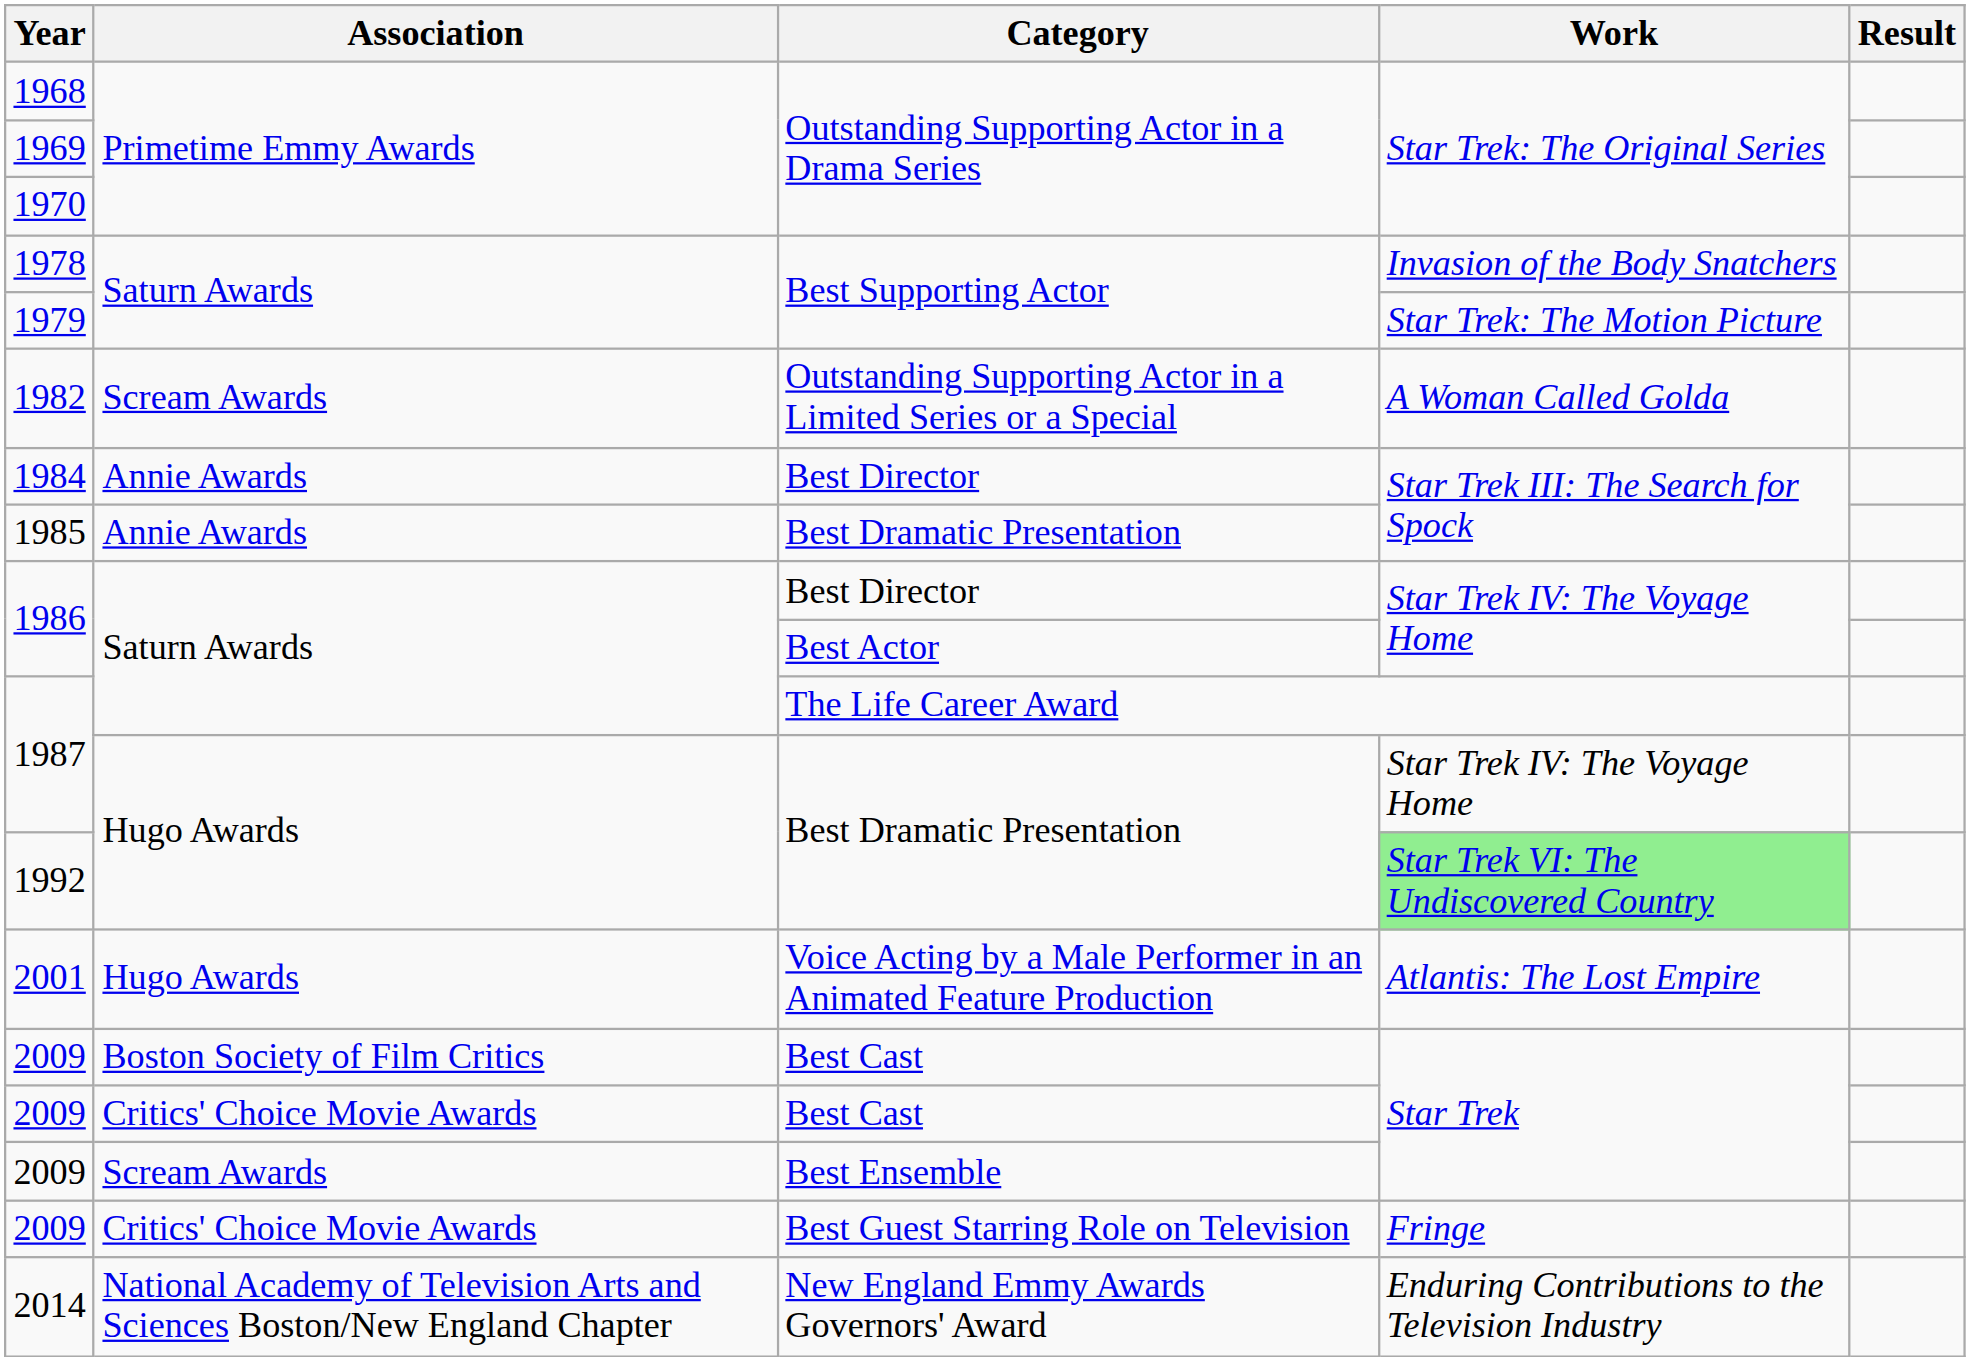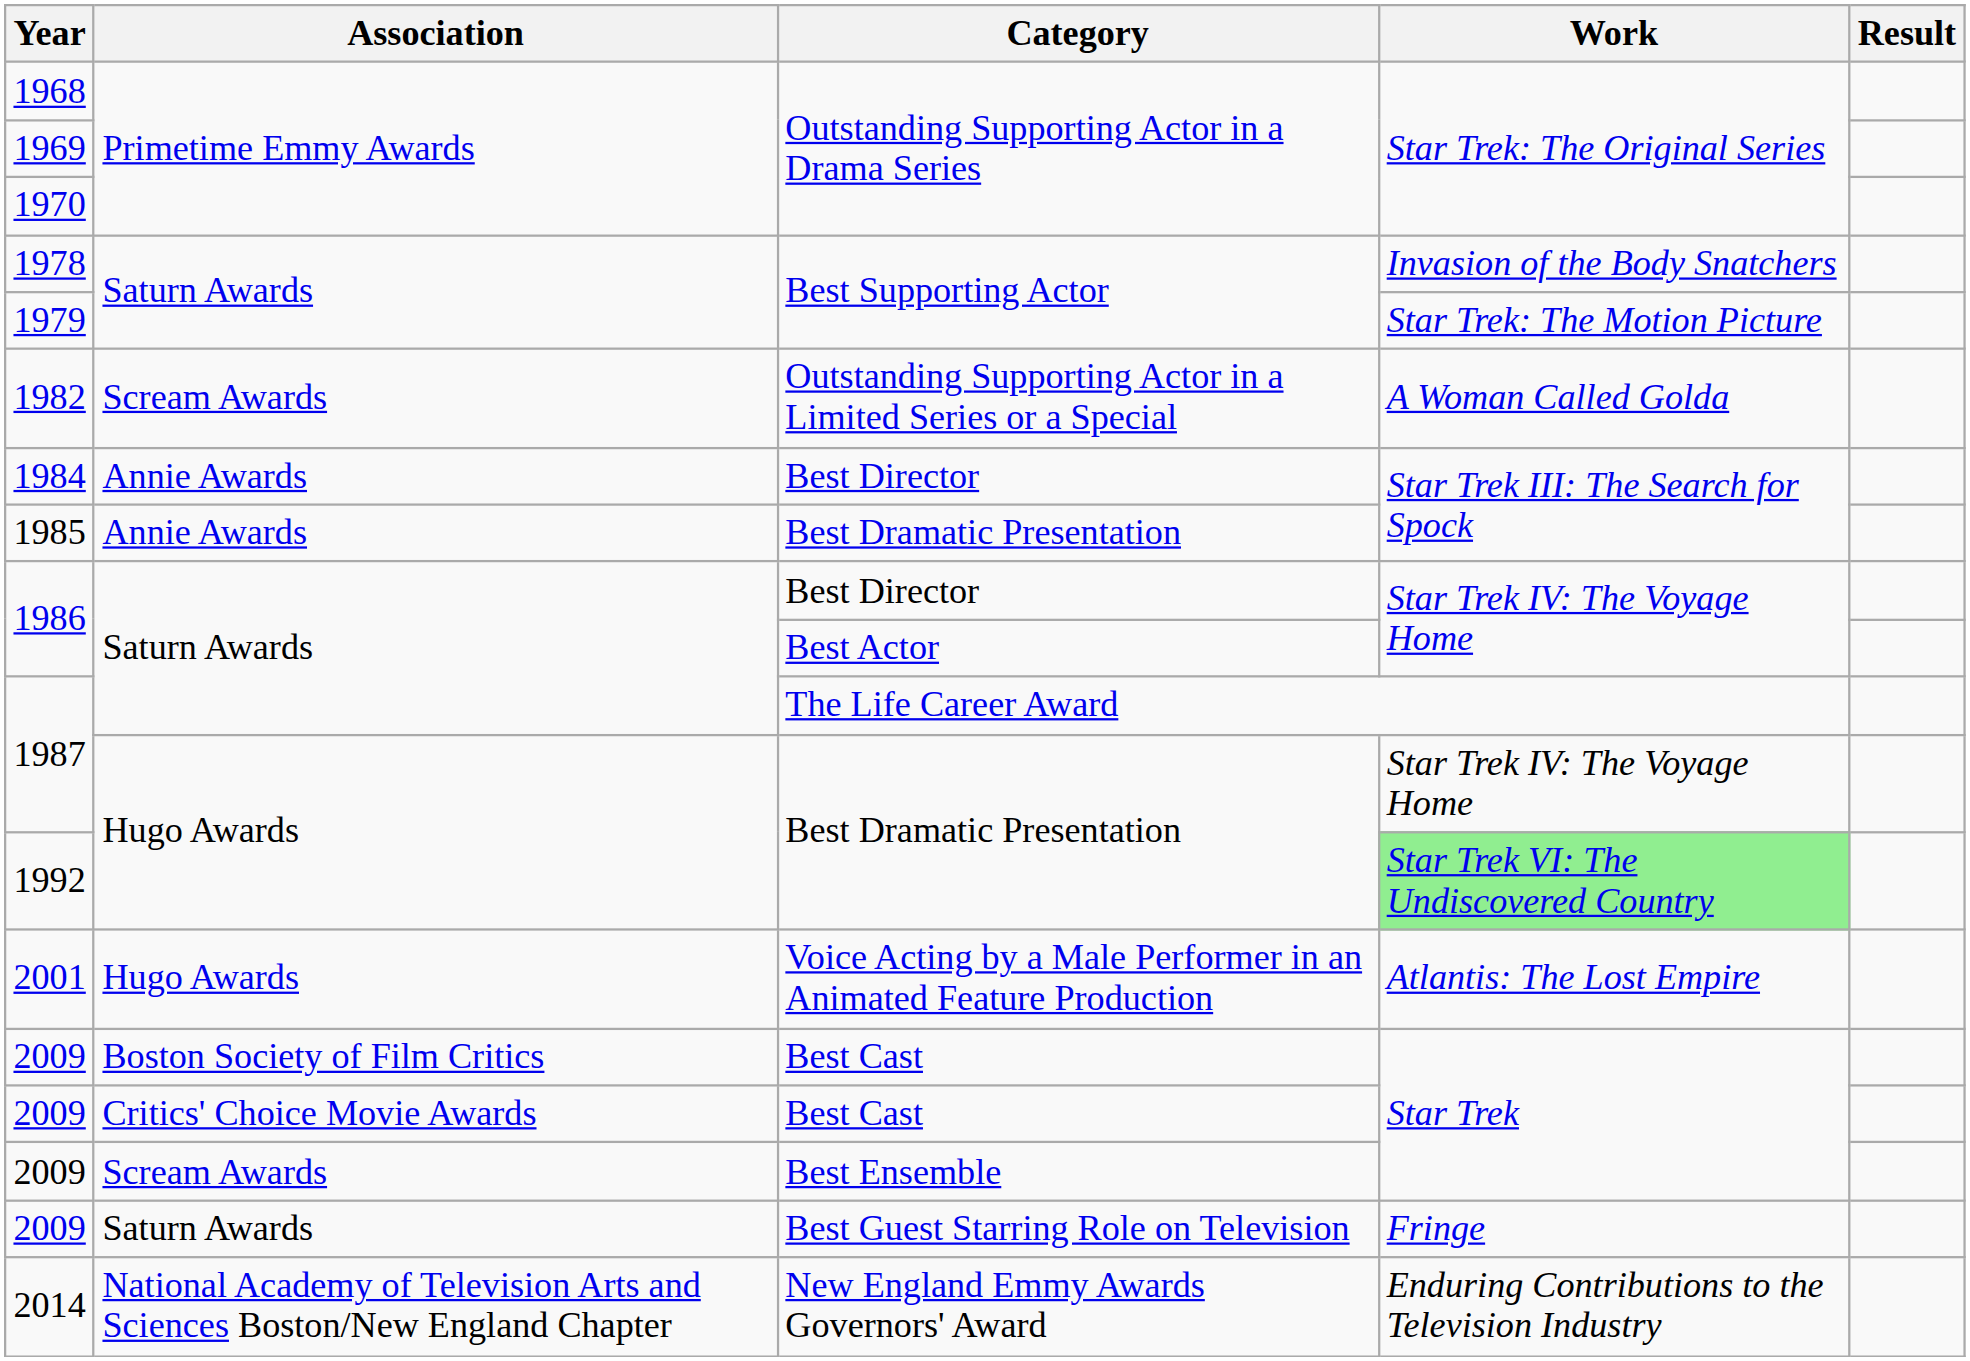 <table class="wikitable sortable">
 <tr>
 <th>Year</th>
 <th>Association</th>
 <th>Category</th>
 <th>Work</th>
 <th>Result</th>
 </tr>
 <tr>
 <td><a href='#'>1968</a></td>
 <td rowspan="3"><a href='#'>Primetime Emmy Awards</a></td>
 <td rowspan="3"><a href='#'>Outstanding Supporting Actor in a Drama Series</a></td>
 <td rowspan="3"><em><a href='#'>Star Trek: The Original Series</a></em></td>
 <td></td>
 </tr>
 <tr>
 <td><a href='#'>1969</a></td>
 <td></td>
 </tr>
 <tr>
 <td><a href='#'>1970</a></td>
 <td></td>
 </tr>
 <tr>
 <td><a href='#'>1978</a></td>
 <td rowspan=2><a href='#'>Saturn Awards</a></td>
 <td rowspan=2><a href='#'>Best Supporting Actor</a></td>
 <td><em><a href='#'>Invasion of the Body Snatchers</a></em></td>
 <td></td>
 </tr>
 <tr>
 <td><a href='#'>1979</a></td>
 <td><em><a href='#'>Star Trek: The Motion Picture</a></em></td>
 <td></td>
 </tr>
 <tr>
 <td><a href='#'>1982</a></td>
 <td><a href='#'>Scream Awards</a></td>
 <td><a href='#'>Outstanding Supporting Actor in a Limited Series or a Special</a></td>
 <td><em><a href='#'>A Woman Called Golda</a></em></td>
 <td></td>
 </tr>
 <tr>
 <td><a href='#'>1984</a></td>
 <td><a href='#'>Annie Awards</a></td>
 <td><a href='#'>Best Director</a></td>
 <td rowspan="2"><em><a href='#'>Star Trek III: The Search for Spock</a></em></td>
 <td></td>
 </tr>
 <tr>
 <td>1985</td>
 <td><a href='#'>Annie Awards</a></td>
 <td><a href='#'>Best Dramatic Presentation</a></td>
 <td></td>
 </tr>
 <tr>
 <td rowspan="2"><a href='#'>1986</a></td>
 <td rowspan="3">Saturn Awards</td>
 <td>Best Director</td>
 <td rowspan="2"><em><a href='#'>Star Trek IV: The Voyage Home</a></em></td>
 <td></td>
 </tr>
 <tr>
 <td><a href='#'>Best Actor</a></td>
 <td></td>
 </tr>
 <tr>
 <td rowspan="2">1987</td>
 <td colspan="2"><a href='#'>The Life Career Award</a></td>
 <td></td>
 </tr>
 <tr>
 <td rowspan="2">Hugo Awards</td>
 <td rowspan="2">Best Dramatic Presentation</td>
 <td><em>Star Trek IV: The Voyage Home</em></td>
 <td></td>
 </tr>
 <tr>
 <td>1992</td>
 <td style="background: lightgreen;"><em><a href='#'>Star Trek VI: The Undiscovered Country</a></em></td>
 <td></td>
 </tr>
 <tr>
 <td><a href='#'>2001</a></td>
 <td><a href='#'>Hugo Awards</a></td>
 <td><a href='#'>Voice Acting by a Male Performer in an Animated Feature Production</a></td>
 <td><em><a href='#'>Atlantis: The Lost Empire</a></em></td>
 <td></td>
 </tr>
 <tr>
 <td><a href='#'>2009</a></td>
 <td><a href='#'>Boston Society of Film Critics</a></td>
 <td><a href='#'>Best Cast</a></td>
 <td rowspan="3"><em><a href='#'>Star Trek</a></em></td>
 <td></td>
 </tr>
 <tr>
 <td><a href='#'>2009</a></td>
 <td><a href='#'>Critics' Choice Movie Awards</a></td>
 <td><a href='#'>Best Cast</a></td>
 <td></td>
 </tr>
 <tr>
 <td>2009</td>
 <td><a href='#'>Scream Awards</a></td>
 <td><a href='#'>Best Ensemble</a></td>
 <td></td>
 </tr>
 <tr>
 <td><a href='#'>2009</a></td>
-<td><a href='#'>Critics' Choice Movie Awards</a></td>
+<td>Saturn Awards</td>
 <td><a href='#'>Best Guest Starring Role on Television</a></td>
 <td><em><a href='#'>Fringe</a></em></td>
 <td></td>
 </tr>
 <tr>
 <td>2014</td>
 <td><a href='#'>National Academy of Television Arts and Sciences</a> Boston/New England Chapter</td>
 <td><a href='#'>New England Emmy Awards</a><br>Governors' Award</td>
 <td><em>Enduring Contributions to the Television Industry</em></td>
 <td></td>
 </tr>
 </table>
